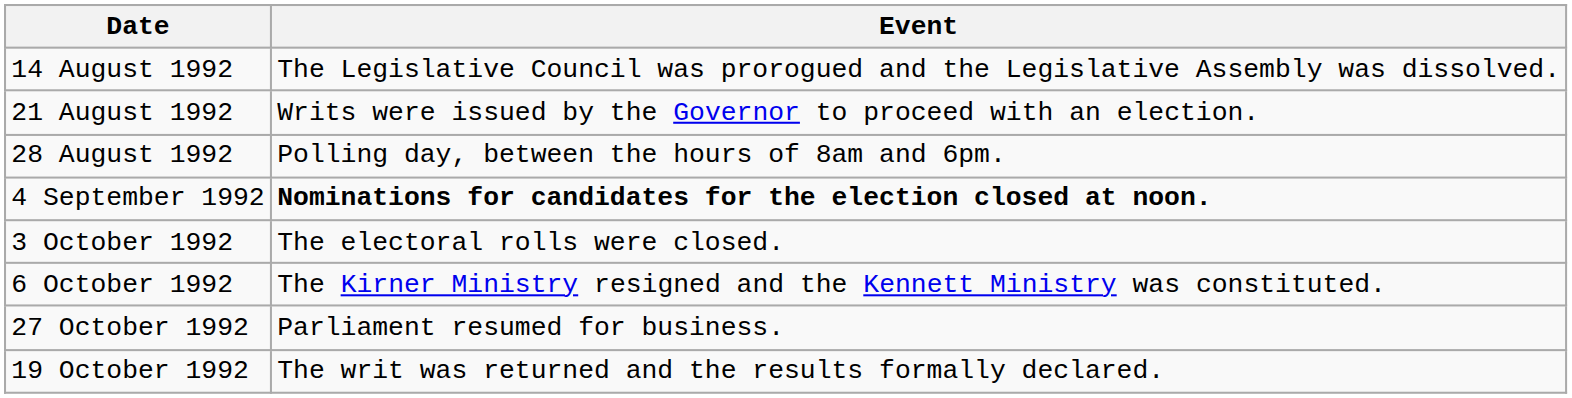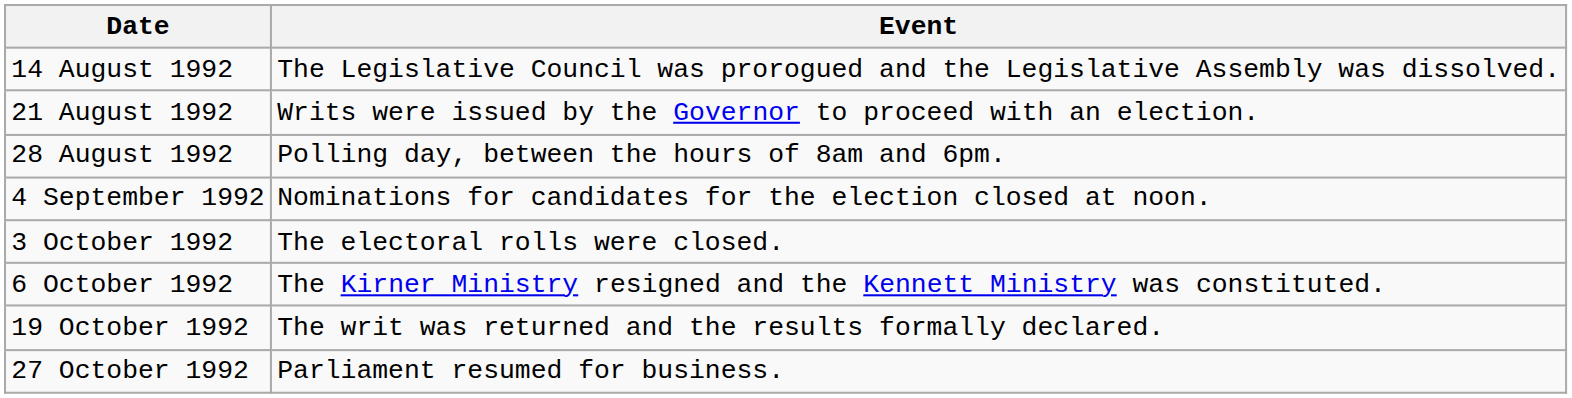 <table class="wikitable">
 <tr>
 <th>Date</th>
 <th>Event</th>
 </tr>
 <tr>
 <td>14 August 1992</td>
 <td>The Legislative Council was prorogued and the Legislative Assembly was dissolved.</td>
 </tr>
 <tr>
 <td>21 August 1992</td>
 <td>Writs were issued by the <a href='#'>Governor</a> to proceed with an election.</td>
 </tr>
 <tr>
 <td>28 August 1992</td>
 <td>Polling day, between the hours of 8am and 6pm.</td>
 </tr>
 <tr>
 <td>4 September 1992</td>
-<td><strong>Nominations for candidates for the election closed at noon.</strong></td>
+<td>Nominations for candidates for the election closed at noon.</td>
 </tr>
 <tr>
 <td>3 October 1992</td>
 <td>The electoral rolls were closed.</td>
 </tr>
 <tr>
 <td>6 October 1992</td>
 <td>The <a href='#'>Kirner Ministry</a> resigned and the <a href='#'>Kennett Ministry</a> was constituted.</td>
 </tr>
 <tr>
+<td>19 October 1992</td>
+<td>The writ was returned and the results formally declared.</td>
+</tr>
+<tr>
 <td>27 October 1992</td>
 <td>Parliament resumed for business.</td>
 </tr>
-<tr>
-<td>19 October 1992</td>
-<td>The writ was returned and the results formally declared.</td>
-</tr>
 </table>
